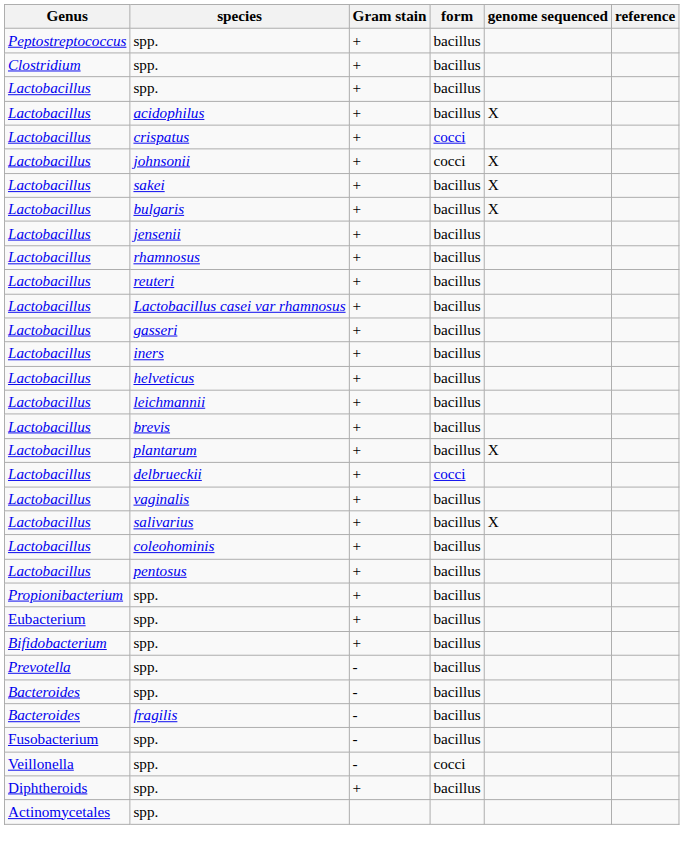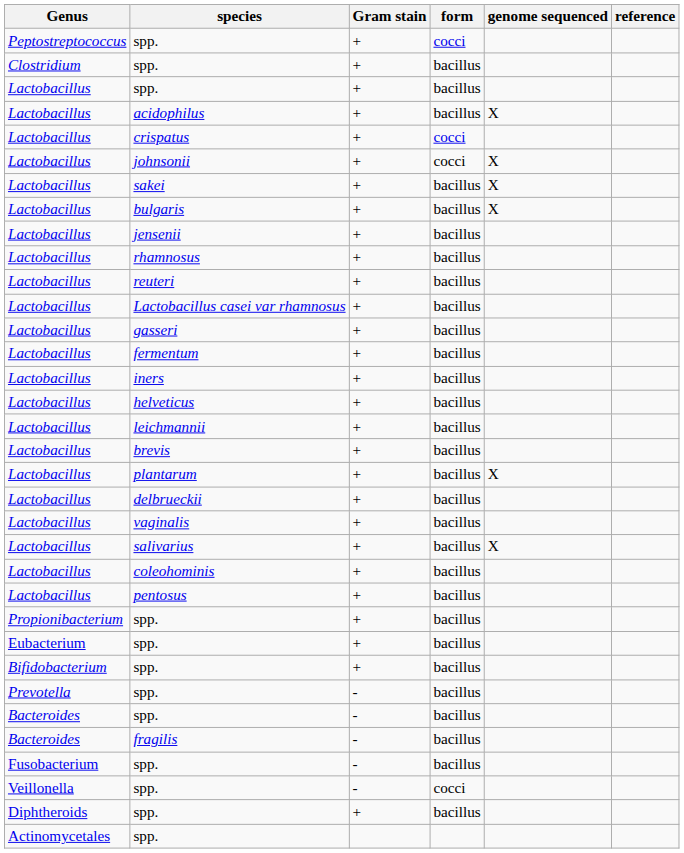 <table class="wikitable">
 <tr>
 <th>Genus</th>
 <th>species</th>
 <th>Gram stain</th>
 <th>form</th>
 <th>genome sequenced</th>
 <th>reference</th>
 </tr>
 <tr>
 <td><em><a href='#'>Peptostreptococcus</a></em></td>
 <td>spp.</td>
 <td>+</td>
-<td>bacillus</td>
+<td><a href='#'>cocci</a></td>
 <td></td>
 <td></td>
 </tr>
 <tr>
 <td><em><a href='#'>Clostridium</a></em></td>
 <td>spp.</td>
 <td>+</td>
 <td>bacillus</td>
 <td></td>
 <td></td>
 </tr>
 <tr>
 <td><em><a href='#'>Lactobacillus</a></em></td>
 <td>spp.</td>
 <td>+</td>
 <td>bacillus</td>
 <td></td>
 <td></td>
 </tr>
 <tr>
 <td><em><a href='#'>Lactobacillus</a></em></td>
 <td><em><a href='#'>acidophilus</a></em></td>
 <td>+</td>
 <td>bacillus</td>
 <td>X</td>
 <td></td>
 </tr>
 <tr>
 <td><em><a href='#'>Lactobacillus</a></em></td>
 <td><em><a href='#'>crispatus</a></em></td>
 <td>+</td>
 <td><a href='#'>cocci</a></td>
 <td></td>
 <td></td>
 </tr>
 <tr>
 <td><em><a href='#'>Lactobacillus</a></em></td>
 <td><em><a href='#'>johnsonii</a></em></td>
 <td>+</td>
 <td>cocci</td>
 <td>X</td>
 <td></td>
 </tr>
 <tr>
 <td><em><a href='#'>Lactobacillus</a></em></td>
 <td><em><a href='#'>sakei</a></em></td>
 <td>+</td>
 <td>bacillus</td>
 <td>X</td>
 <td></td>
 </tr>
 <tr>
 <td><em><a href='#'>Lactobacillus</a></em></td>
 <td><em><a href='#'>bulgaris</a></em></td>
 <td>+</td>
 <td>bacillus</td>
 <td>X</td>
 <td></td>
 </tr>
 <tr>
 <td><em><a href='#'>Lactobacillus</a></em></td>
 <td><em><a href='#'>jensenii</a></em></td>
 <td>+</td>
 <td>bacillus</td>
 <td></td>
 <td></td>
 </tr>
 <tr>
 <td><em><a href='#'>Lactobacillus</a></em></td>
 <td><em><a href='#'>rhamnosus</a></em></td>
 <td>+</td>
 <td>bacillus</td>
 <td></td>
 <td></td>
 </tr>
 <tr>
 <td><em><a href='#'>Lactobacillus</a></em></td>
 <td><em><a href='#'>reuteri</a></em></td>
 <td>+</td>
 <td>bacillus</td>
 <td></td>
 <td></td>
 </tr>
 <tr>
 <td><em><a href='#'>Lactobacillus</a></em></td>
 <td><em><a href='#'>Lactobacillus casei var rhamnosus</a></em></td>
 <td>+</td>
 <td>bacillus</td>
 <td></td>
 <td></td>
 </tr>
 <tr>
 <td><em><a href='#'>Lactobacillus</a></em></td>
 <td><em><a href='#'>gasseri</a></em></td>
 <td>+</td>
 <td>bacillus</td>
 <td></td>
 <td></td>
 </tr>
 <tr>
 <td><em><a href='#'>Lactobacillus</a></em></td>
+<td><em><a href='#'>fermentum</a></em></td>
+<td>+</td>
+<td>bacillus</td>
+<td></td>
+<td></td>
+</tr>
+<tr>
+<td><em><a href='#'>Lactobacillus</a></em></td>
 <td><em><a href='#'>iners</a></em></td>
 <td>+</td>
 <td>bacillus</td>
 <td></td>
 <td></td>
 </tr>
 <tr>
 <td><em><a href='#'>Lactobacillus</a></em></td>
 <td><em><a href='#'>helveticus</a></em></td>
 <td>+</td>
 <td>bacillus</td>
 <td></td>
 <td></td>
 </tr>
 <tr>
 <td><em><a href='#'>Lactobacillus</a></em></td>
 <td><em><a href='#'>leichmannii</a></em></td>
 <td>+</td>
 <td>bacillus</td>
 <td></td>
 <td></td>
 </tr>
 <tr>
 <td><em><a href='#'>Lactobacillus</a></em></td>
 <td><em><a href='#'>brevis</a></em></td>
 <td>+</td>
 <td>bacillus</td>
 <td></td>
 <td></td>
 </tr>
 <tr>
 <td><em><a href='#'>Lactobacillus</a></em></td>
 <td><em><a href='#'>plantarum</a></em></td>
 <td>+</td>
 <td>bacillus</td>
 <td>X</td>
 <td></td>
 </tr>
 <tr>
 <td><em><a href='#'>Lactobacillus</a></em></td>
 <td><em><a href='#'>delbrueckii</a></em></td>
 <td>+</td>
-<td><a href='#'>cocci</a></td>
+<td>bacillus</td>
 <td></td>
 <td></td>
 </tr>
 <tr>
 <td><em><a href='#'>Lactobacillus</a></em></td>
 <td><em><a href='#'>vaginalis</a></em></td>
 <td>+</td>
 <td>bacillus</td>
 <td></td>
 <td></td>
 </tr>
 <tr>
 <td><em><a href='#'>Lactobacillus</a></em></td>
 <td><em><a href='#'>salivarius</a></em></td>
 <td>+</td>
 <td>bacillus</td>
 <td>X</td>
 <td></td>
 </tr>
 <tr>
 <td><em><a href='#'>Lactobacillus</a></em></td>
 <td><em><a href='#'>coleohominis</a></em></td>
 <td>+</td>
 <td>bacillus</td>
 <td></td>
 <td></td>
 </tr>
 <tr>
 <td><em><a href='#'>Lactobacillus</a></em></td>
 <td><em><a href='#'>pentosus</a></em></td>
 <td>+</td>
 <td>bacillus</td>
 <td></td>
 <td></td>
 </tr>
 <tr>
 <td><em><a href='#'>Propionibacterium</a></em></td>
 <td>spp.</td>
 <td>+</td>
 <td>bacillus</td>
 <td></td>
 <td></td>
 </tr>
 <tr>
 <td><a href='#'>Eubacterium</a></td>
 <td>spp.</td>
 <td>+</td>
 <td>bacillus</td>
 <td></td>
 <td></td>
 </tr>
 <tr>
 <td><em><a href='#'>Bifidobacterium</a></em></td>
 <td>spp.</td>
 <td>+</td>
 <td>bacillus</td>
 <td></td>
 <td></td>
 </tr>
 <tr>
 <td><em><a href='#'>Prevotella</a></em></td>
 <td>spp.</td>
 <td>-</td>
 <td>bacillus</td>
 <td></td>
 <td></td>
 </tr>
 <tr>
 <td><em><a href='#'>Bacteroides</a></em></td>
 <td>spp.</td>
 <td>-</td>
 <td>bacillus</td>
 <td></td>
 <td></td>
 </tr>
 <tr>
 <td><em><a href='#'>Bacteroides</a></em></td>
 <td><em><a href='#'>fragilis</a></em></td>
 <td>-</td>
 <td>bacillus</td>
 <td></td>
 <td></td>
 </tr>
 <tr>
 <td><a href='#'>Fusobacterium</a></td>
 <td>spp.</td>
 <td>-</td>
 <td>bacillus</td>
 <td></td>
 <td></td>
 </tr>
 <tr>
 <td><a href='#'>Veillonella</a></td>
 <td>spp.</td>
 <td>-</td>
 <td>cocci</td>
 <td></td>
 <td></td>
 </tr>
 <tr>
 <td><a href='#'>Diphtheroids</a></td>
 <td>spp.</td>
 <td>+</td>
 <td>bacillus</td>
 <td></td>
 <td></td>
 </tr>
 <tr>
 <td><a href='#'>Actinomycetales</a></td>
 <td>spp.</td>
 <td></td>
 <td></td>
 <td></td>
 <td></td>
 </tr>
 </table>
